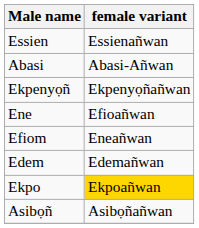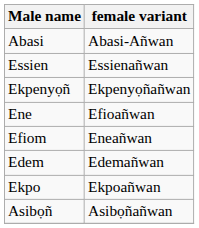 <table class="wikitable">
 <tr>
 <th>Male name</th>
 <th>female variant</th>
 </tr>
 <tr>
+<td>Abasi</td>
+<td>Abasi-Añwan</td>
+</tr>
+<tr>
 <td>Essien</td>
 <td>Essienañwan</td>
-</tr>
-<tr>
-<td>Abasi</td>
-<td>Abasi-Añwan</td>
 </tr>
 <tr>
 <td>Ekpenyọñ</td>
 <td>Ekpenyọñañwan</td>
 </tr>
 <tr>
 <td>Ene</td>
 <td>Efioañwan</td>
 </tr>
 <tr>
 <td>Efiom</td>
 <td>Eneañwan</td>
 </tr>
 <tr>
 <td>Edem</td>
 <td>Edemañwan</td>
 </tr>
 <tr>
 <td>Ekpo</td>
-<td style="background: gold;">Ekpoañwan</td>
+<td>Ekpoañwan</td>
 </tr>
 <tr>
 <td>Asibọñ</td>
 <td>Asibọñañwan</td>
 </tr>
 <tr>
 </tr>
 </table>
